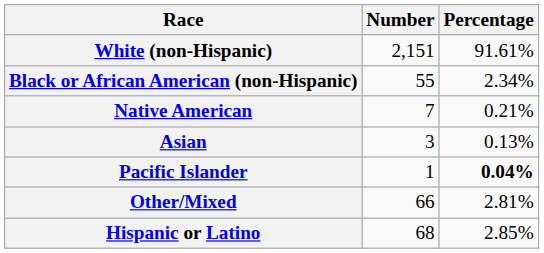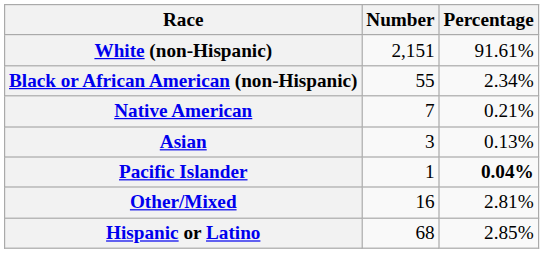 <table class="wikitable" style="text-align:right">
 <tr>
 <th scope="col">Race</th>
 <th scope="col">Number</th>
 <th scope="col">Percentage</th>
 </tr>
 <tr>
 <th scope="row"><a href='#'>White</a> (non-Hispanic)</th>
 <td>2,151</td>
 <td>91.61%</td>
 </tr>
 <tr>
 <th scope="row"><a href='#'>Black or African American</a> (non-Hispanic)</th>
 <td>55</td>
 <td>2.34%</td>
 </tr>
 <tr>
 <th scope="row"><a href='#'>Native American</a></th>
 <td>7</td>
 <td>0.21%</td>
 </tr>
 <tr>
 <th scope="row"><a href='#'>Asian</a></th>
 <td>3</td>
 <td>0.13%</td>
 </tr>
 <tr>
 <th scope="row"><a href='#'>Pacific Islander</a></th>
 <td>1</td>
 <td><strong>0.04%</strong></td>
 </tr>
 <tr>
 <th scope="row"><a href='#'>Other/Mixed</a></th>
-<td>66</td>
+<td>16</td>
 <td>2.81%</td>
 </tr>
 <tr>
 <th scope="row"><a href='#'>Hispanic</a> or <a href='#'>Latino</a></th>
 <td>68</td>
 <td>2.85%</td>
 </tr>
 </table>
